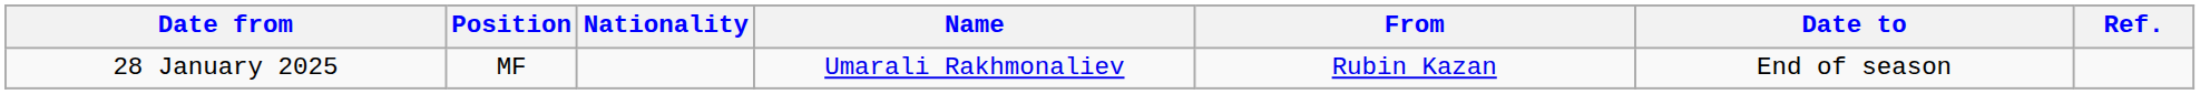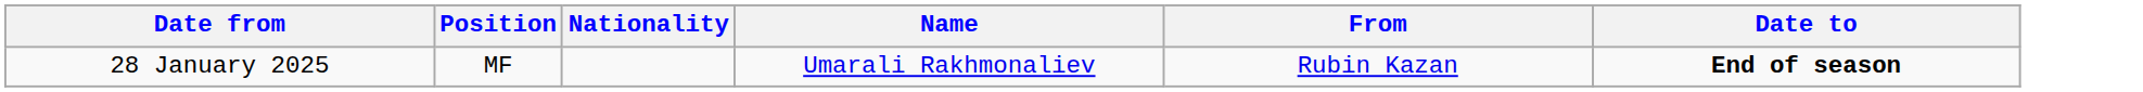 <table class="wikitable" style="text-align:center; font-size:90%; ">
 <tr>
 <th style="background:#white; color:blue; width:200px;">Date from</th>
 <th style="background:#white; color:blue; width:50px;">Position</th>
 <th style="background:#white; color:blue; width:50px;">Nationality</th>
 <th style="background:#white; color:blue; width:200px;">Name</th>
 <th style="background:#white; color:blue; width:200px;">From</th>
 <th style="background:#white; color:blue; width:200px;">Date to</th>
-<th style="background:#white; color:blue; width:50px;">Ref.</th>
 </tr>
 <tr>
 <td>28 January 2025</td>
 <td>MF</td>
 <td></td>
 <td><a href='#'>Umarali Rakhmonaliev</a></td>
 <td><a href='#'>Rubin Kazan</a></td>
-<td>End of season</td>
-<td></td>
+<td><strong>End of season</strong></td>
 </tr>
 </table>
